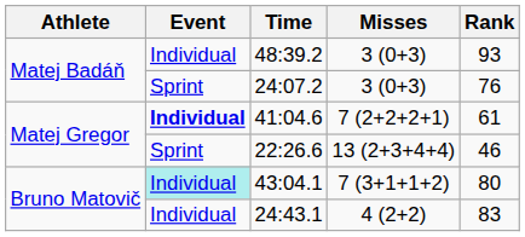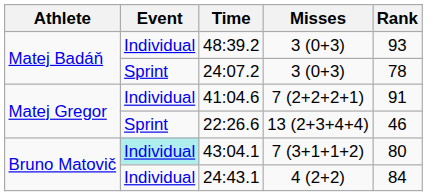 <table class="wikitable" style="font-size:90%">
 <tr>
 <th>Athlete</th>
 <th>Event</th>
 <th>Time</th>
 <th>Misses</th>
 <th>Rank</th>
 </tr>
 <tr align=center>
 <td align=left rowspan=2><a href='#'>Matej Badáň</a></td>
 <td align=left><a href='#'>Individual</a></td>
 <td>48:39.2</td>
 <td>3 (0+3)</td>
 <td>93</td>
 </tr>
 <tr align=center>
 <td align=left><a href='#'>Sprint</a></td>
 <td>24:07.2</td>
 <td>3 (0+3)</td>
-<td>76</td>
+<td>78</td>
 </tr>
 <tr align=center>
 <td align=left rowspan=2><a href='#'>Matej Gregor</a></td>
-<td align=left><strong><a href='#'>Individual</a></strong></td>
+<td align=left><a href='#'>Individual</a></td>
 <td>41:04.6</td>
 <td>7 (2+2+2+1)</td>
-<td>61</td>
+<td>91</td>
 </tr>
 <tr align=center>
 <td align=left><a href='#'>Sprint</a></td>
 <td>22:26.6</td>
 <td>13 (2+3+4+4)</td>
 <td>46</td>
 </tr>
 <tr align=center>
 <td align=left rowspan=2><a href='#'>Bruno Matovič</a></td>
 <td align=left style="background: paleturquoise;"><a href='#'>Individual</a></td>
 <td>43:04.1</td>
 <td>7 (3+1+1+2)</td>
 <td>80</td>
 </tr>
 <tr align=center>
 <td align=left><a href='#'>Individual</a></td>
 <td>24:43.1</td>
 <td>4 (2+2)</td>
-<td>83</td>
+<td>84</td>
 </tr>
 </table>
